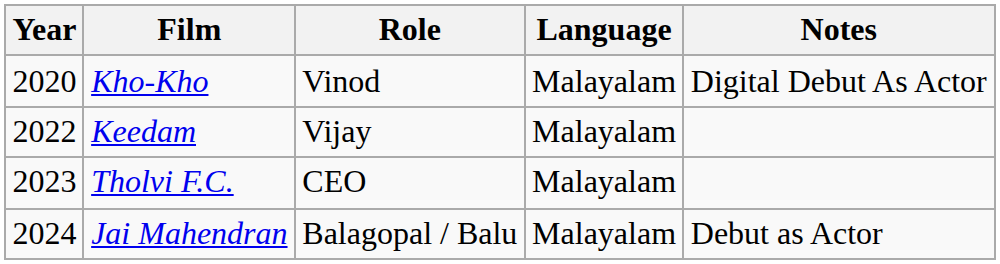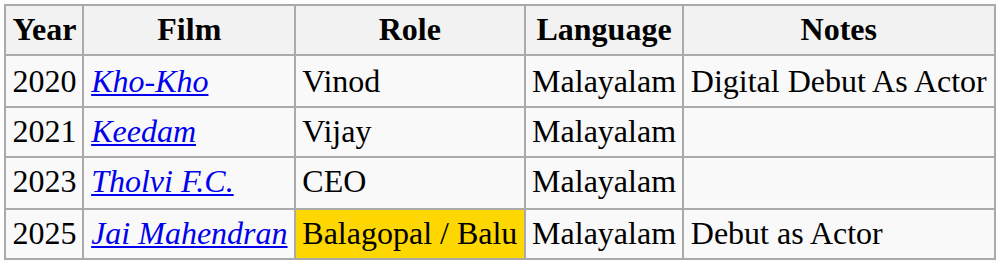 <table class="wikitable sortable">
 <tr>
 <th>Year</th>
 <th>Film</th>
 <th>Role</th>
 <th>Language</th>
 <th>Notes</th>
 </tr>
 <tr>
 <td>2020</td>
 <td><em><a href='#'>Kho-Kho</a></em></td>
 <td>Vinod</td>
 <td>Malayalam</td>
 <td>Digital Debut As Actor </td>
 </tr>
 <tr>
-<td>2022</td>
+<td>2021</td>
 <td><em><a href='#'>Keedam</a></em></td>
 <td>Vijay</td>
 <td>Malayalam</td>
 <td></td>
 </tr>
 <tr>
 <td>2023</td>
 <td><em><a href='#'>Tholvi F.C.</a></em></td>
 <td>CEO</td>
 <td>Malayalam</td>
 <td></td>
 </tr>
 <tr>
-<td>2024</td>
+<td>2025</td>
 <td><em><a href='#'>Jai Mahendran</a></em></td>
-<td>Balagopal / Balu</td>
+<td style="background: gold;">Balagopal / Balu</td>
 <td>Malayalam</td>
 <td>Debut as Actor </td>
 </tr>
 <tr>
 </tr>
 </table>
